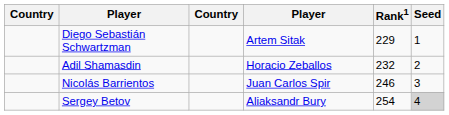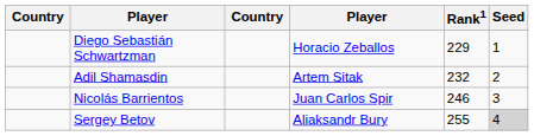 <table class="sortable wikitable">
 <tr>
 <th width="70">Country</th>
 <th width="175">Player</th>
 <th width="70">Country</th>
 <th width="175">Player</th>
 <th>Rank<sup>1</sup></th>
 <th>Seed</th>
 </tr>
 <tr>
 <td></td>
 <td><a href='#'>Diego Sebastián Schwartzman</a></td>
 <td></td>
-<td><a href='#'>Artem Sitak</a></td>
+<td><a href='#'>Horacio Zeballos</a></td>
 <td>229</td>
 <td>1</td>
 </tr>
 <tr>
 <td></td>
 <td><a href='#'>Adil Shamasdin</a></td>
 <td></td>
-<td><a href='#'>Horacio Zeballos</a></td>
+<td><a href='#'>Artem Sitak</a></td>
 <td>232</td>
 <td>2</td>
 </tr>
 <tr>
 <td></td>
 <td><a href='#'>Nicolás Barrientos</a></td>
 <td></td>
 <td><a href='#'>Juan Carlos Spir</a></td>
 <td>246</td>
 <td>3</td>
 </tr>
 <tr>
 <td></td>
 <td><a href='#'>Sergey Betov</a></td>
 <td></td>
 <td><a href='#'>Aliaksandr Bury</a></td>
-<td>254</td>
+<td>255</td>
 <td style="background: lightgrey;">4</td>
 </tr>
 </table>
